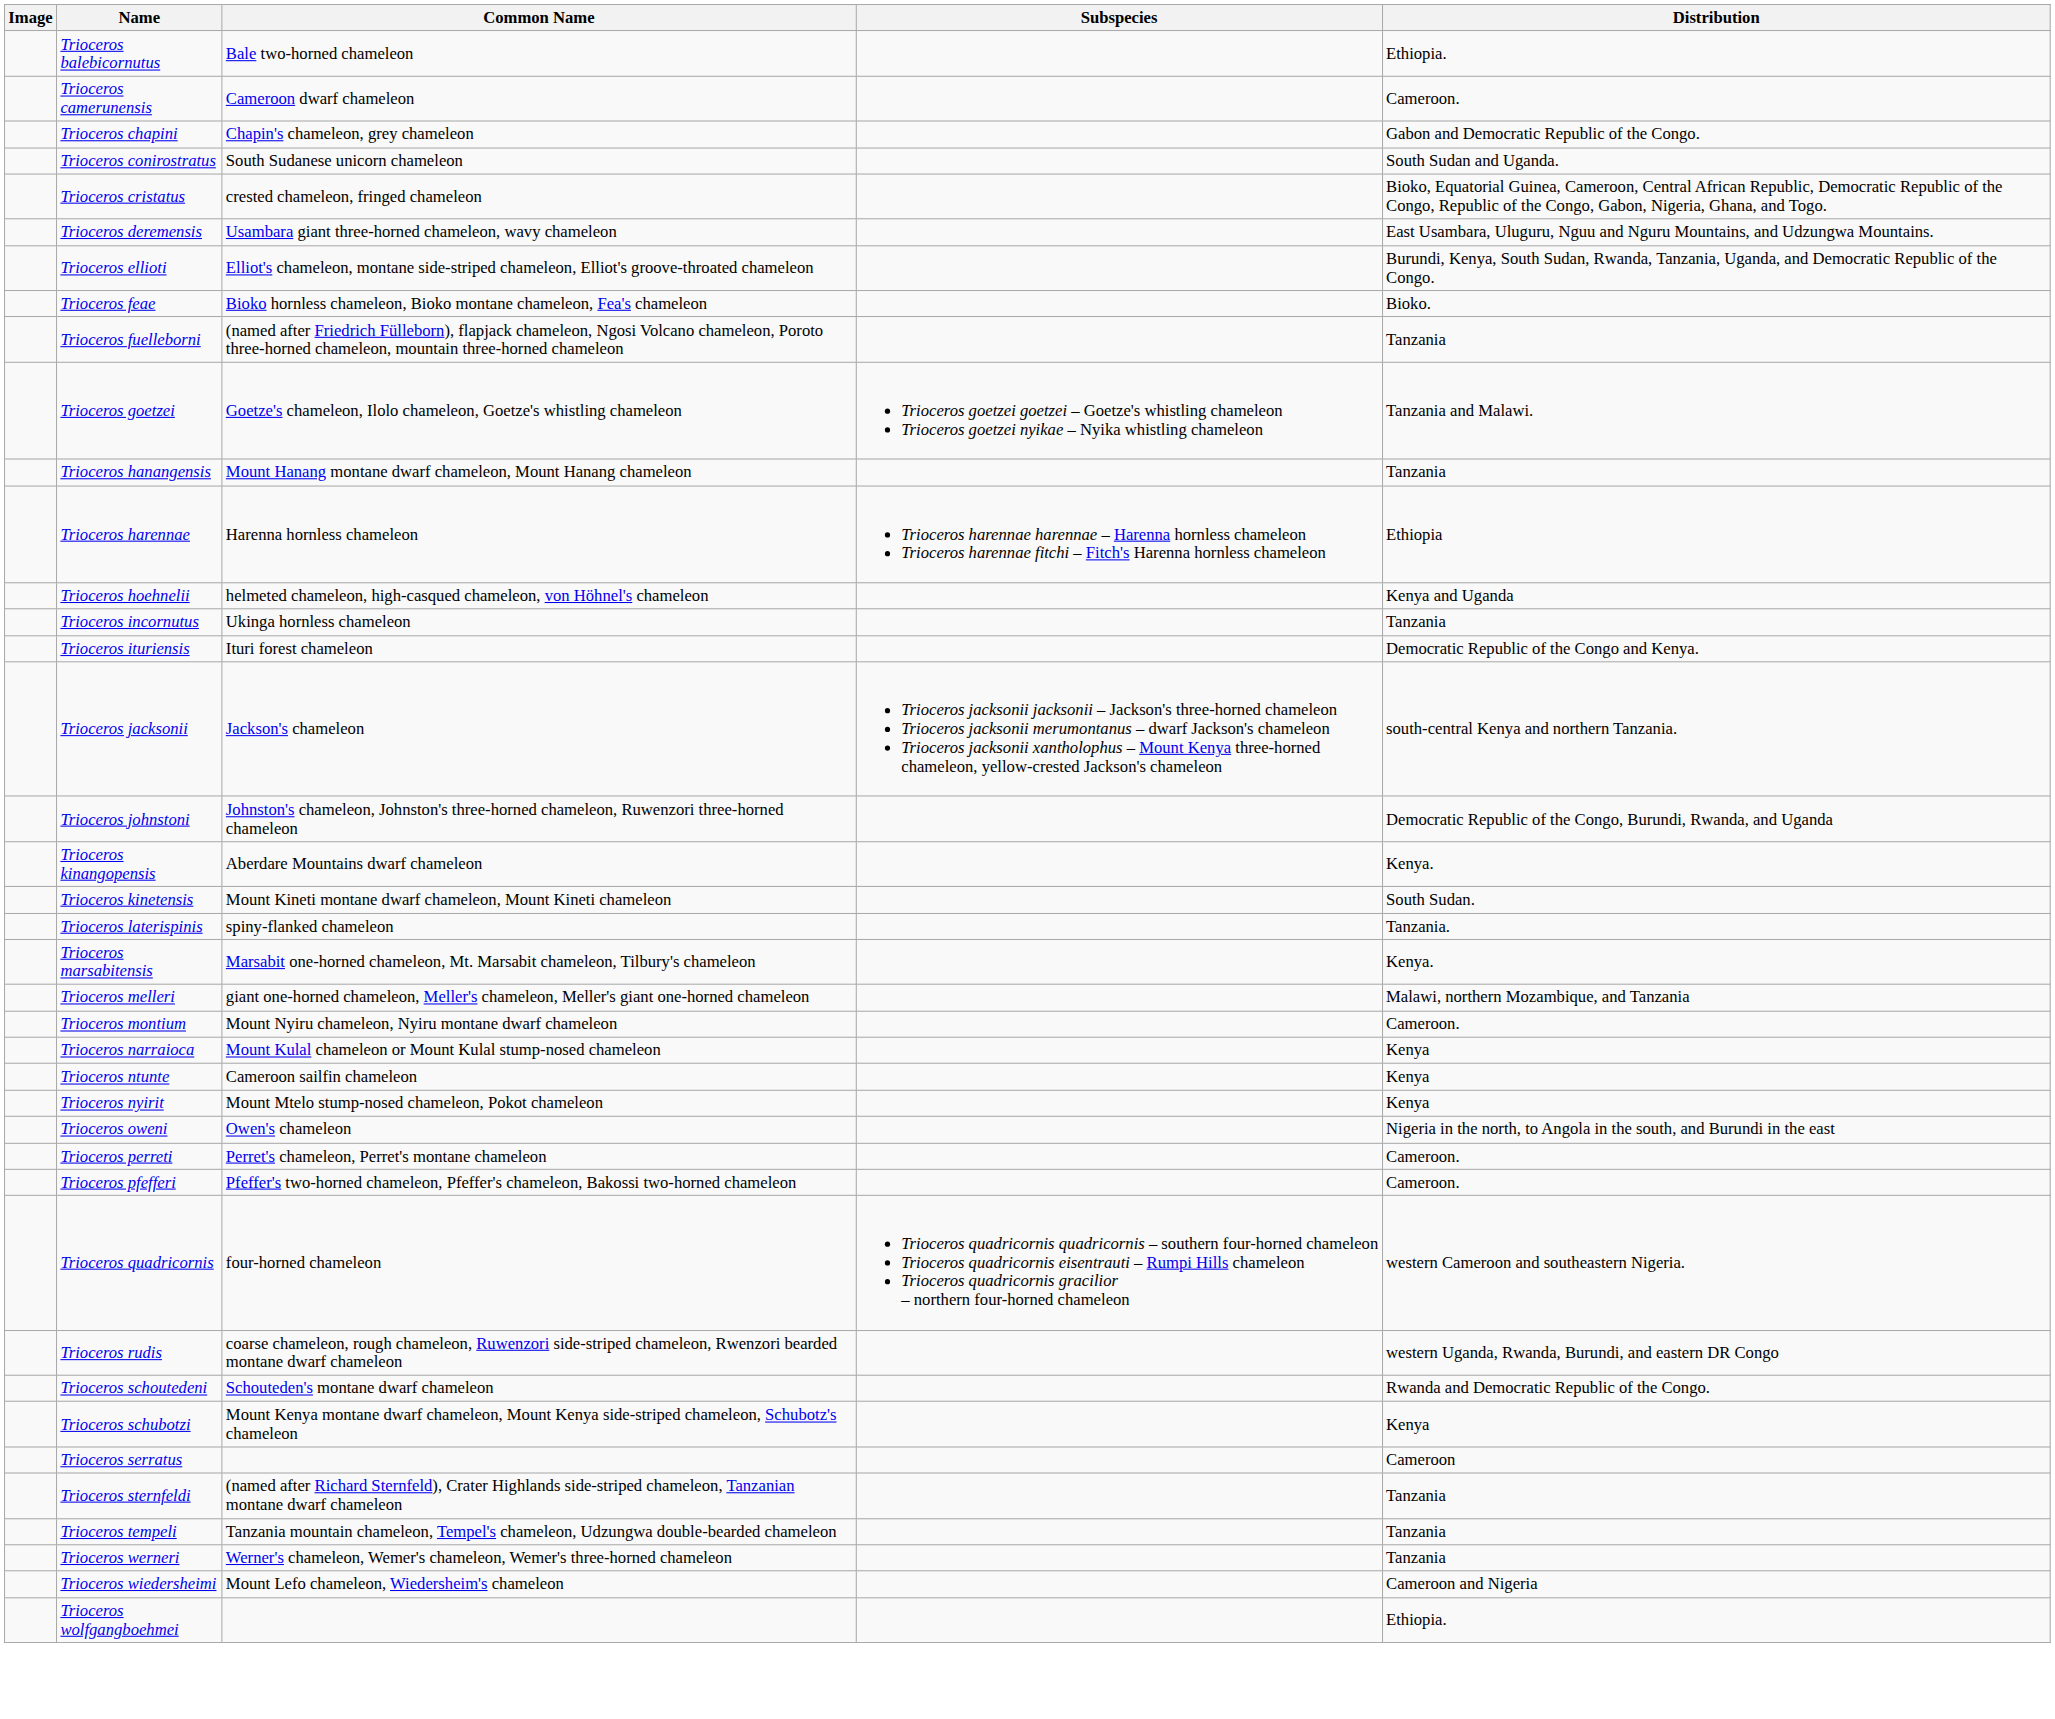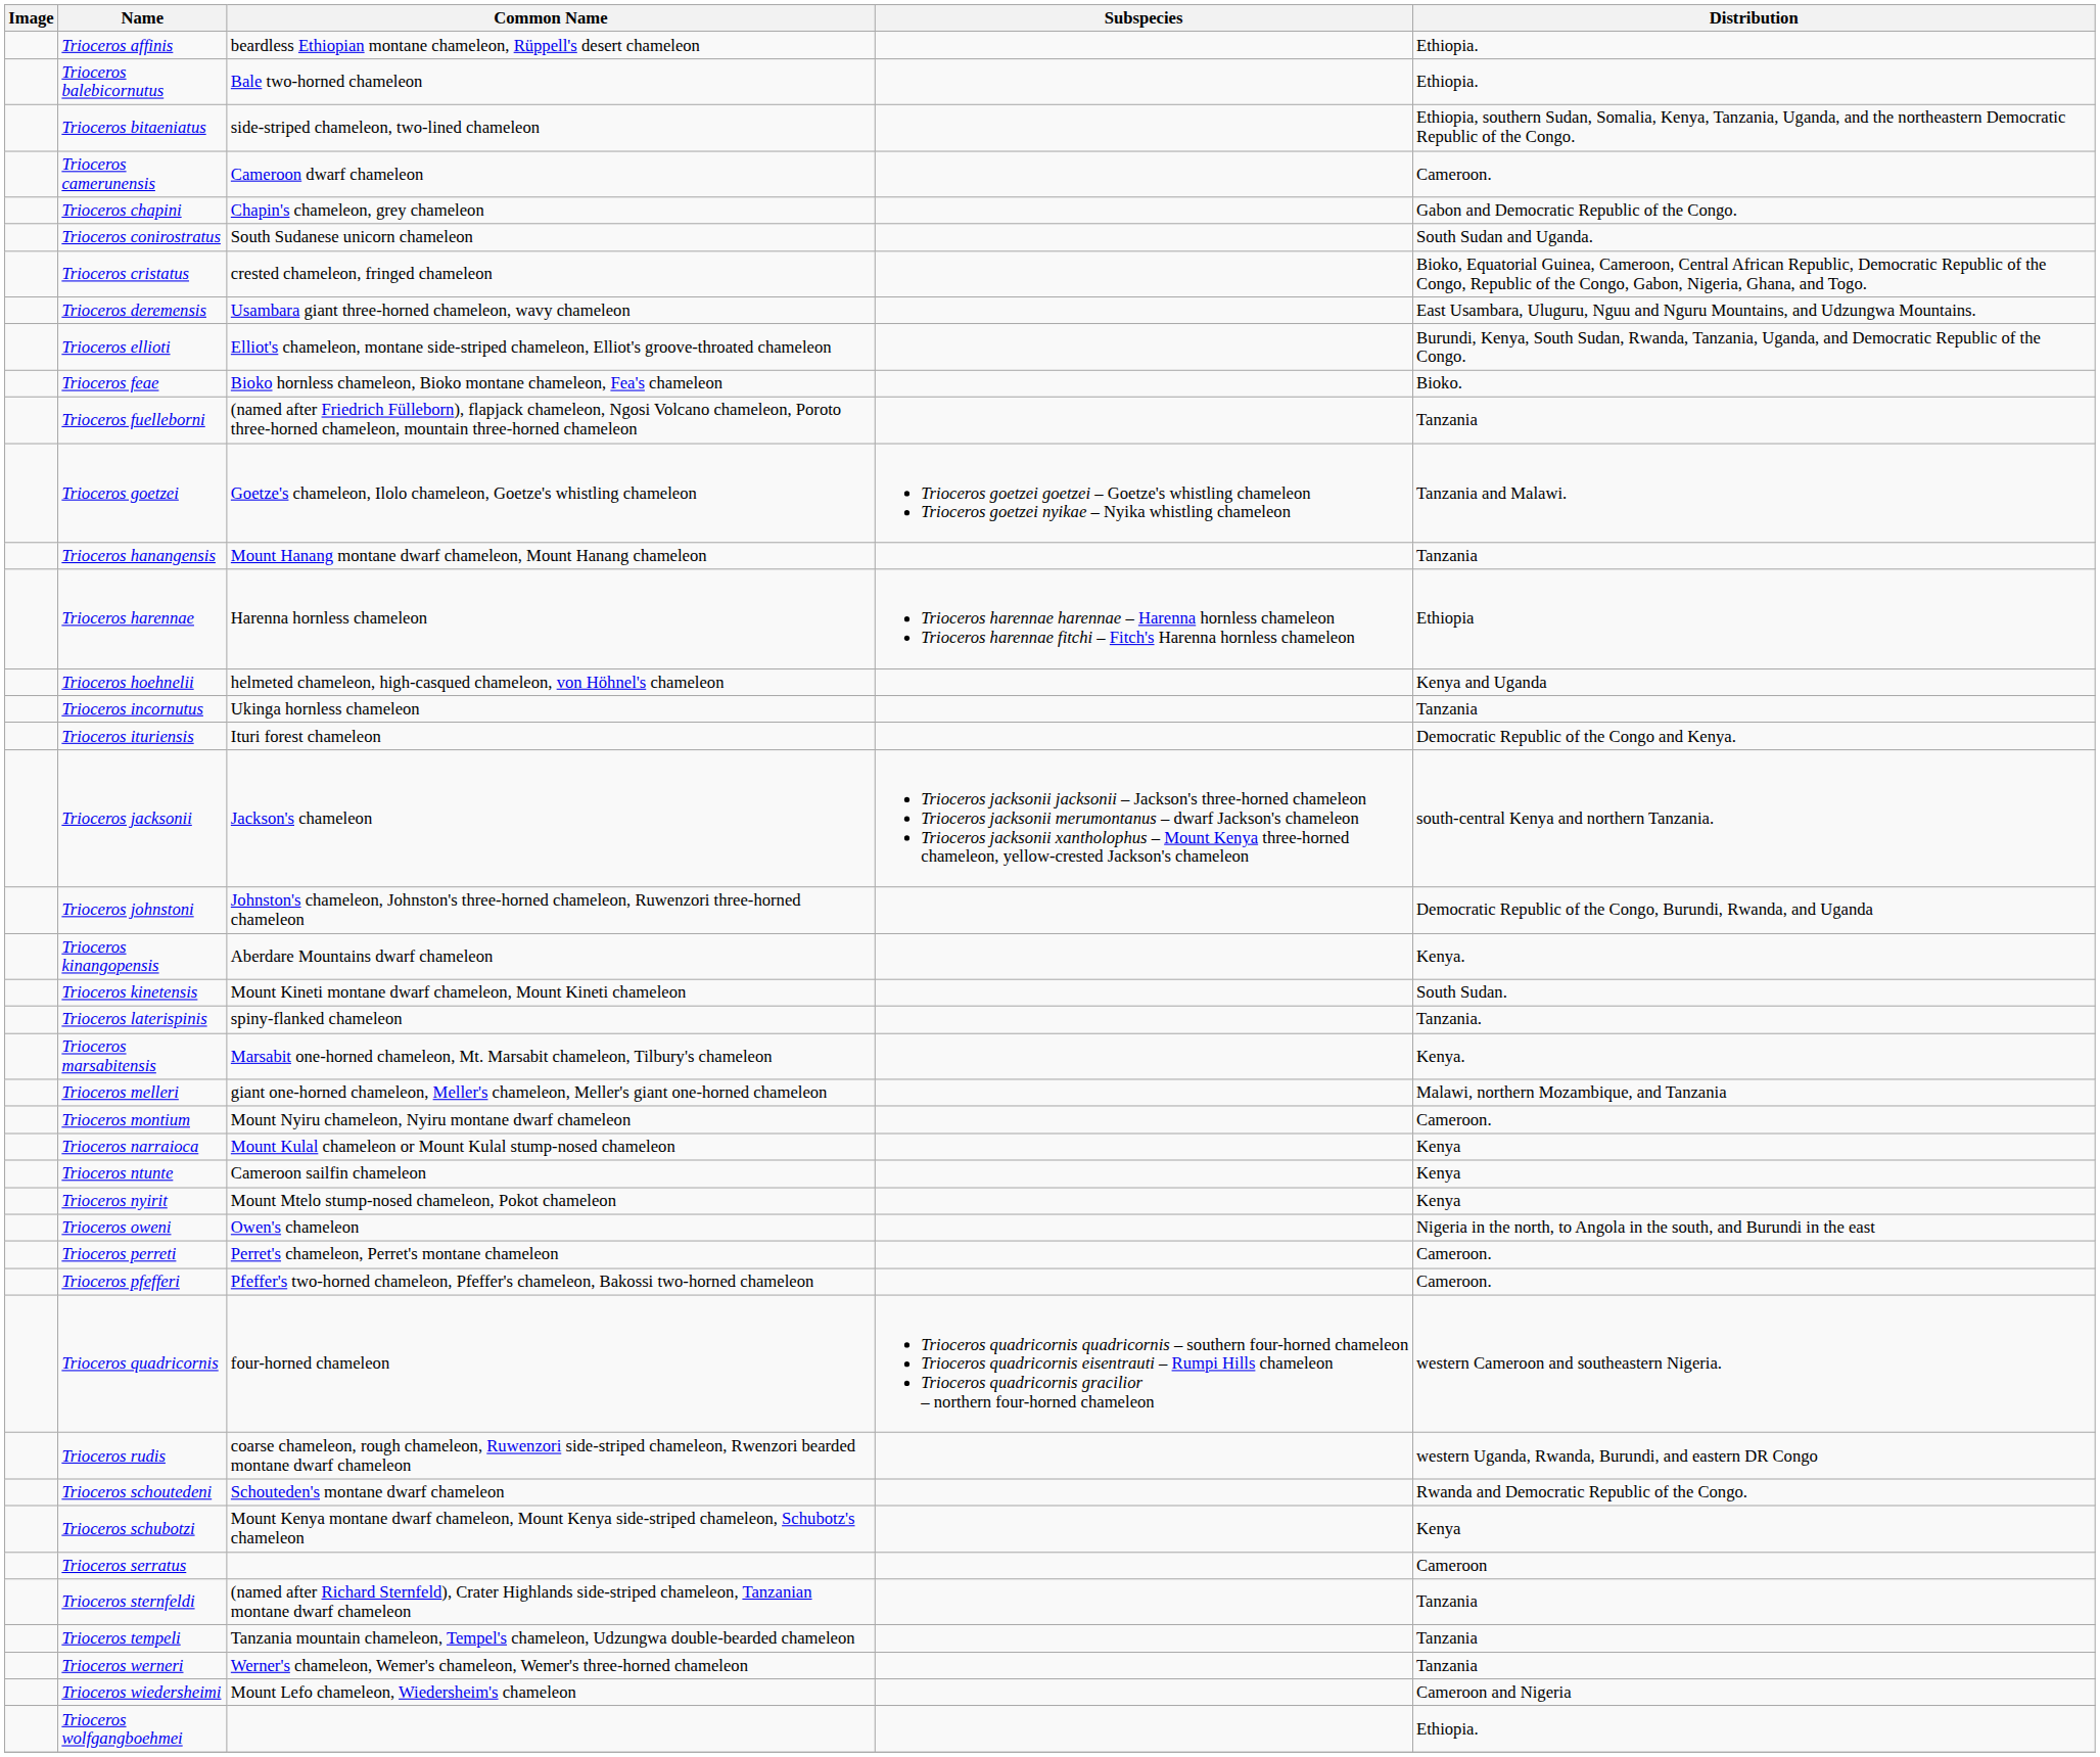 <table class="wikitable">
 <tr>
 <th>Image</th>
 <th>Name</th>
 <th>Common Name</th>
 <th>Subspecies</th>
 <th>Distribution</th>
 </tr>
 <tr>
 <td></td>
+<td><em><a href='#'>Trioceros affinis</a></em> <br></td>
+<td>beardless <a href='#'>Ethiopian</a> montane chameleon, <a href='#'>Rüppell's</a> desert chameleon</td>
+<td></td>
+<td>Ethiopia.</td>
+</tr>
+<tr>
+<td></td>
 <td><em><a href='#'>Trioceros balebicornutus</a></em>  <br></td>
 <td><a href='#'>Bale</a> two-horned chameleon</td>
 <td></td>
 <td>Ethiopia.</td>
+</tr>
+<tr>
+<td></td>
+<td><em><a href='#'>Trioceros bitaeniatus</a></em> <br></td>
+<td>side-striped chameleon, two-lined chameleon</td>
+<td></td>
+<td>Ethiopia, southern Sudan, Somalia, Kenya, Tanzania, Uganda, and the northeastern Democratic Republic of the Congo.</td>
 </tr>
 <tr>
 <td></td>
 <td><em><a href='#'>Trioceros camerunensis</a></em> <br></td>
 <td><a href='#'>Cameroon</a> dwarf chameleon</td>
 <td></td>
 <td>Cameroon.</td>
 </tr>
 <tr>
 <td></td>
 <td><em><a href='#'>Trioceros chapini</a></em> <br></td>
 <td><a href='#'>Chapin's</a> chameleon, grey chameleon</td>
 <td></td>
 <td>Gabon and Democratic Republic of the Congo.</td>
 </tr>
 <tr>
 <td></td>
 <td><em><a href='#'>Trioceros conirostratus</a></em> <br></td>
 <td>South Sudanese unicorn chameleon</td>
 <td></td>
 <td>South Sudan and Uganda.</td>
 </tr>
 <tr>
 <td></td>
 <td><em><a href='#'>Trioceros cristatus</a></em> <br></td>
 <td>crested chameleon, fringed chameleon</td>
 <td></td>
 <td>Bioko, Equatorial Guinea, Cameroon, Central African Republic, Democratic Republic of the Congo, Republic of the Congo, Gabon, Nigeria, Ghana, and Togo.</td>
 </tr>
 <tr>
 <td></td>
 <td><em><a href='#'>Trioceros deremensis</a></em> <br></td>
 <td><a href='#'>Usambara</a> giant three-horned chameleon, wavy chameleon</td>
 <td></td>
 <td>East Usambara, Uluguru, Nguu and Nguru Mountains, and Udzungwa Mountains.</td>
 </tr>
 <tr>
 <td></td>
 <td><em><a href='#'>Trioceros ellioti</a></em> <br></td>
 <td><a href='#'>Elliot's</a> chameleon, montane side-striped chameleon, Elliot's groove-throated chameleon</td>
 <td></td>
 <td>Burundi, Kenya, South Sudan, Rwanda, Tanzania, Uganda, and Democratic Republic of the Congo.</td>
 </tr>
 <tr>
 <td></td>
 <td><em><a href='#'>Trioceros feae</a></em> <br></td>
 <td><a href='#'>Bioko</a> hornless chameleon, Bioko montane chameleon, <a href='#'>Fea's</a> chameleon</td>
 <td></td>
 <td>Bioko.</td>
 </tr>
 <tr>
 <td></td>
 <td><em><a href='#'>Trioceros fuelleborni</a></em> <br></td>
 <td>(named after <a href='#'>Friedrich Fülleborn</a>), flapjack chameleon, Ngosi Volcano chameleon, Poroto three-horned chameleon, mountain three-horned chameleon</td>
 <td></td>
 <td>Tanzania</td>
 </tr>
 <tr>
 <td></td>
 <td><em><a href='#'>Trioceros goetzei</a></em> <br></td>
 <td><a href='#'>Goetze's</a> chameleon, Ilolo chameleon, Goetze's whistling chameleon</td>
 <td><br><ul><li><em>Trioceros goetzei goetzei</em>  – Goetze's whistling chameleon</li><li><em>Trioceros goetzei nyikae</em>  – Nyika whistling chameleon</li></ul></td>
 <td>Tanzania and Malawi.</td>
 </tr>
 <tr>
 <td></td>
 <td><em><a href='#'>Trioceros hanangensis</a></em> <br></td>
 <td><a href='#'>Mount Hanang</a> montane dwarf chameleon, Mount Hanang chameleon</td>
 <td></td>
 <td>Tanzania</td>
 </tr>
 <tr>
 <td></td>
 <td><em><a href='#'>Trioceros harennae</a></em> <br></td>
 <td>Harenna hornless chameleon</td>
 <td><br><ul><li><em>Trioceros harennae harennae</em>  – <a href='#'>Harenna</a> hornless chameleon</li><li><em>Trioceros harennae fitchi</em>  – <a href='#'>Fitch's</a> Harenna hornless chameleon</li></ul></td>
 <td>Ethiopia</td>
 </tr>
 <tr>
 <td></td>
 <td><em><a href='#'>Trioceros hoehnelii</a></em> <br></td>
 <td>helmeted chameleon,  high-casqued chameleon, <a href='#'>von Höhnel's</a> chameleon</td>
 <td></td>
 <td>Kenya and Uganda</td>
 </tr>
 <tr>
 <td></td>
 <td><em><a href='#'>Trioceros incornutus</a></em> <br></td>
 <td>Ukinga hornless chameleon</td>
 <td></td>
 <td>Tanzania</td>
 </tr>
 <tr>
 <td></td>
 <td><em><a href='#'>Trioceros ituriensis</a></em> <br></td>
 <td>Ituri forest chameleon</td>
 <td></td>
 <td>Democratic Republic of the Congo and Kenya.</td>
 </tr>
 <tr>
 <td></td>
 <td><em><a href='#'>Trioceros jacksonii</a></em> <br></td>
 <td><a href='#'>Jackson's</a> chameleon</td>
 <td><br><ul><li><em>Trioceros jacksonii jacksonii</em>  – Jackson's three-horned chameleon</li><li><em>Trioceros jacksonii merumontanus</em>  – dwarf Jackson's chameleon</li><li><em>Trioceros jacksonii xantholophus</em>  – <a href='#'>Mount Kenya</a> three-horned chameleon, yellow-crested Jackson's chameleon</li></ul></td>
 <td>south-central Kenya and northern Tanzania.</td>
 </tr>
 <tr>
 <td></td>
 <td><em><a href='#'>Trioceros johnstoni</a></em> <br></td>
 <td><a href='#'>Johnston's</a> chameleon, Johnston's three-horned chameleon, Ruwenzori three-horned chameleon</td>
 <td></td>
 <td>Democratic Republic of the Congo, Burundi, Rwanda, and Uganda</td>
 </tr>
 <tr>
 <td></td>
 <td><em><a href='#'>Trioceros kinangopensis</a></em> <br></td>
 <td>Aberdare Mountains dwarf chameleon</td>
 <td></td>
 <td>Kenya.</td>
 </tr>
 <tr>
 <td></td>
 <td><em><a href='#'>Trioceros kinetensis</a></em> <br></td>
 <td>Mount Kineti montane dwarf chameleon, Mount Kineti chameleon</td>
 <td></td>
 <td>South Sudan.</td>
 </tr>
 <tr>
 <td></td>
 <td><em><a href='#'>Trioceros laterispinis</a></em> <br></td>
 <td>spiny-flanked chameleon</td>
 <td></td>
 <td>Tanzania.</td>
 </tr>
 <tr>
 <td></td>
 <td><em><a href='#'>Trioceros marsabitensis</a></em> <br></td>
 <td><a href='#'>Marsabit</a> one-horned chameleon, Mt. Marsabit chameleon, Tilbury's chameleon</td>
 <td></td>
 <td>Kenya.</td>
 </tr>
 <tr>
 <td></td>
 <td><em><a href='#'>Trioceros melleri</a></em> <br></td>
 <td>giant one-horned chameleon, <a href='#'>Meller's</a> chameleon, Meller's giant one-horned chameleon</td>
 <td></td>
 <td>Malawi, northern Mozambique, and Tanzania</td>
 </tr>
 <tr>
 <td></td>
 <td><em><a href='#'>Trioceros montium</a></em> <br></td>
 <td>Mount Nyiru chameleon, Nyiru montane dwarf chameleon</td>
 <td></td>
 <td>Cameroon.</td>
 </tr>
 <tr>
 <td></td>
 <td><em><a href='#'>Trioceros narraioca</a></em> <br></td>
 <td><a href='#'>Mount Kulal</a> chameleon or Mount Kulal stump-nosed chameleon</td>
 <td></td>
 <td>Kenya</td>
 </tr>
 <tr>
 <td></td>
 <td><em><a href='#'>Trioceros ntunte</a></em> <br></td>
 <td>Cameroon sailfin chameleon</td>
 <td></td>
 <td>Kenya</td>
 </tr>
 <tr>
 <td></td>
 <td><em><a href='#'>Trioceros nyirit</a></em> <br></td>
 <td>Mount Mtelo stump-nosed chameleon, Pokot chameleon</td>
 <td></td>
 <td>Kenya</td>
 </tr>
 <tr>
 <td></td>
 <td><em><a href='#'>Trioceros oweni</a></em> <br></td>
 <td><a href='#'>Owen's</a> chameleon</td>
 <td></td>
 <td>Nigeria in the north, to Angola in the south, and Burundi in the east</td>
 </tr>
 <tr>
 <td></td>
 <td><em><a href='#'>Trioceros perreti</a></em> <br></td>
 <td><a href='#'>Perret's</a> chameleon, Perret's montane chameleon</td>
 <td></td>
 <td>Cameroon.</td>
 </tr>
 <tr>
 <td></td>
 <td><em><a href='#'>Trioceros pfefferi</a></em> <br></td>
 <td><a href='#'>Pfeffer's</a> two-horned chameleon, Pfeffer's chameleon, Bakossi two-horned chameleon</td>
 <td></td>
 <td>Cameroon.</td>
 </tr>
 <tr>
 <td></td>
 <td><em><a href='#'>Trioceros quadricornis</a></em> <br></td>
 <td>four-horned chameleon</td>
 <td><br><ul><li><em>Trioceros quadricornis quadricornis</em>  – southern four-horned chameleon</li><li><em>Trioceros quadricornis eisentrauti</em>  – <a href='#'>Rumpi Hills</a> chameleon</li><li><em>Trioceros quadricornis gracilior</em> <br> – northern four-horned chameleon</li></ul></td>
 <td>western Cameroon and southeastern Nigeria.</td>
 </tr>
 <tr>
 <td></td>
 <td><em><a href='#'>Trioceros rudis</a></em> <br></td>
 <td>coarse chameleon, rough chameleon, <a href='#'>Ruwenzori</a> side-striped chameleon, Rwenzori bearded montane dwarf chameleon</td>
 <td></td>
 <td>western Uganda, Rwanda, Burundi, and eastern DR Congo</td>
 </tr>
 <tr>
 <td></td>
 <td><em><a href='#'>Trioceros schoutedeni</a></em> <br></td>
 <td><a href='#'>Schouteden's</a> montane dwarf chameleon</td>
 <td></td>
 <td>Rwanda and Democratic Republic of the Congo.</td>
 </tr>
 <tr>
 <td></td>
 <td><em><a href='#'>Trioceros schubotzi</a></em> <br></td>
 <td>Mount Kenya montane dwarf chameleon, Mount Kenya side-striped chameleon, <a href='#'>Schubotz's</a> chameleon</td>
 <td></td>
 <td>Kenya</td>
 </tr>
 <tr>
 <td></td>
 <td><em><a href='#'>Trioceros serratus</a></em> <br></td>
 <td></td>
 <td></td>
 <td>Cameroon</td>
 </tr>
 <tr>
 <td></td>
 <td><em><a href='#'>Trioceros sternfeldi</a></em> <br></td>
 <td>(named after <a href='#'>Richard Sternfeld</a>), Crater Highlands side-striped chameleon, <a href='#'>Tanzanian</a> montane dwarf chameleon</td>
 <td></td>
 <td>Tanzania</td>
 </tr>
 <tr>
 <td></td>
 <td><em><a href='#'>Trioceros tempeli</a></em> <br></td>
 <td>Tanzania mountain chameleon, <a href='#'>Tempel's</a> chameleon, Udzungwa double-bearded chameleon</td>
 <td></td>
 <td>Tanzania</td>
 </tr>
 <tr>
 <td></td>
 <td><em><a href='#'>Trioceros werneri</a></em> <br></td>
 <td><a href='#'>Werner's</a> chameleon, Wemer's chameleon, Wemer's three-horned chameleon</td>
 <td></td>
 <td>Tanzania</td>
 </tr>
 <tr>
 <td></td>
 <td><em><a href='#'>Trioceros wiedersheimi</a></em> <br></td>
 <td>Mount Lefo chameleon, <a href='#'>Wiedersheim's</a> chameleon</td>
 <td></td>
 <td>Cameroon and Nigeria</td>
 </tr>
 <tr>
 <td></td>
 <td><em><a href='#'>Trioceros wolfgangboehmei</a></em> <br></td>
 <td></td>
 <td></td>
 <td>Ethiopia.</td>
 </tr>
 <tr>
 </tr>
 </table>
